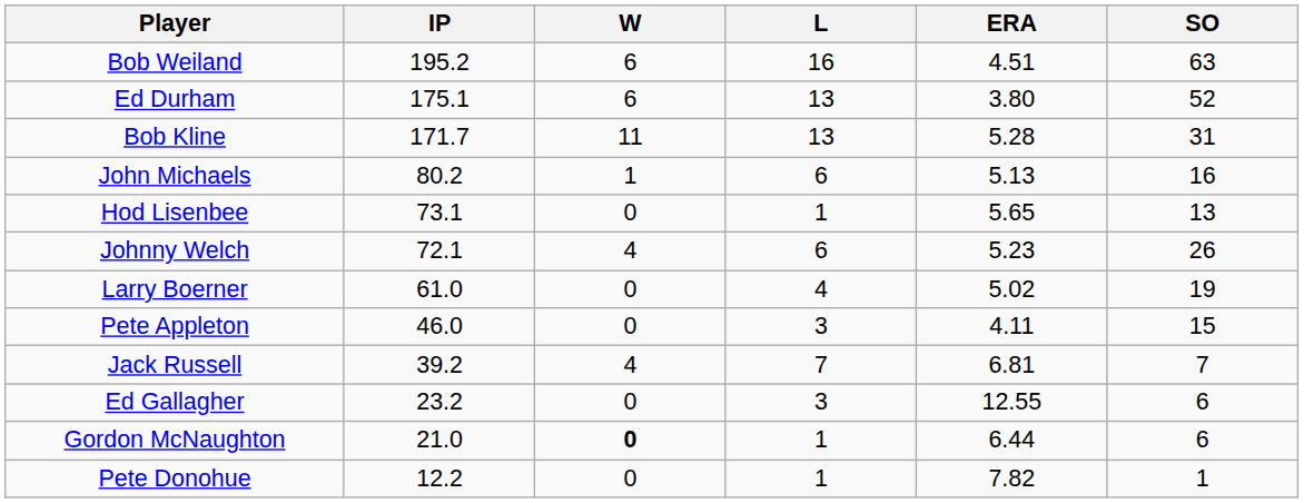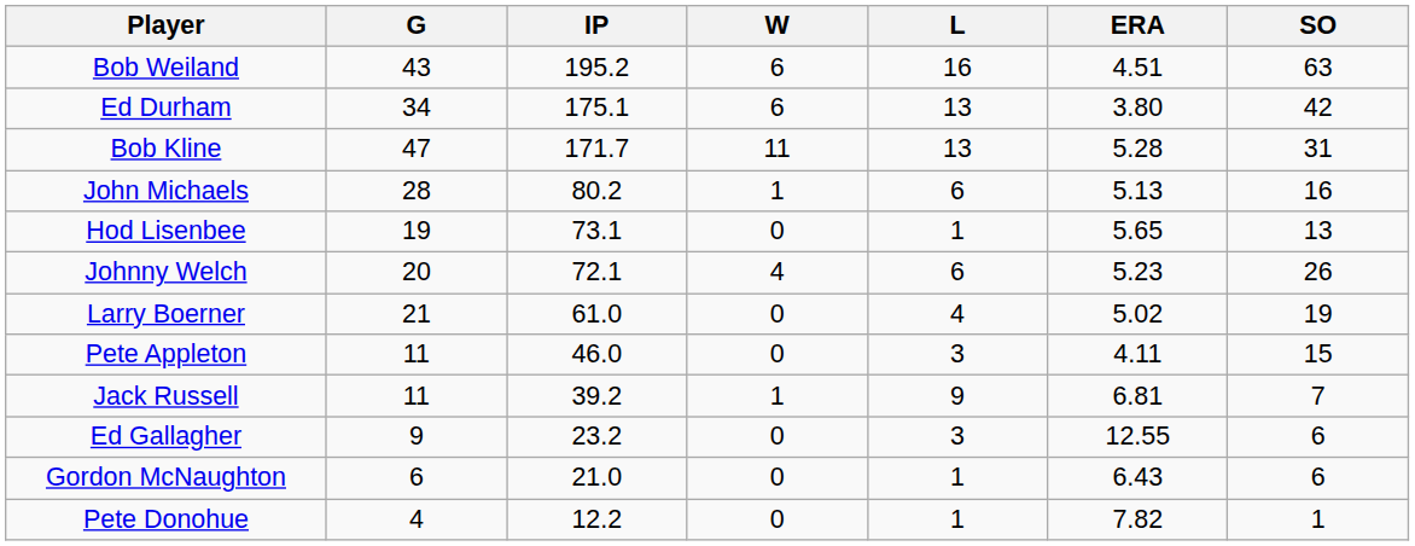 <table class="wikitable sortable">
 <tr>
 <th bgcolor="#DDDDFF" width="16%">Player</th>
+<th bgcolor="#DDDDFF" width="9%">G</th>
 <th bgcolor="#DDDDFF" width="9%">IP</th>
 <th bgcolor="#DDDDFF" width="9%">W</th>
 <th bgcolor="#DDDDFF" width="9%">L</th>
 <th bgcolor="#DDDDFF" width="9%">ERA</th>
 <th bgcolor="#DDDDFF" width="9%">SO</th>
 </tr>
 <tr align="center">
 <td><a href='#'>Bob Weiland</a></td>
+<td>43</td>
 <td>195.2</td>
 <td>6</td>
 <td>16</td>
 <td>4.51</td>
 <td>63</td>
 </tr>
 <tr align=center>
 <td><a href='#'>Ed Durham</a></td>
+<td>34</td>
 <td>175.1</td>
 <td>6</td>
 <td>13</td>
 <td>3.80</td>
-<td>52</td>
+<td>42</td>
 </tr>
 <tr align=center>
 <td><a href='#'>Bob Kline</a></td>
+<td>47</td>
 <td>171.7</td>
 <td>11</td>
 <td>13</td>
 <td>5.28</td>
 <td>31</td>
 </tr>
 <tr align=center>
 <td><a href='#'>John Michaels</a></td>
+<td>28</td>
 <td>80.2</td>
 <td>1</td>
 <td>6</td>
 <td>5.13</td>
 <td>16</td>
 </tr>
 <tr align=center>
 <td><a href='#'>Hod Lisenbee</a></td>
+<td>19</td>
 <td>73.1</td>
 <td>0</td>
 <td>1</td>
 <td>5.65</td>
 <td>13</td>
 </tr>
 <tr align=center>
 <td><a href='#'>Johnny Welch</a></td>
+<td>20</td>
 <td>72.1</td>
 <td>4</td>
 <td>6</td>
 <td>5.23</td>
 <td>26</td>
 </tr>
 <tr align=center>
 <td><a href='#'>Larry Boerner</a></td>
+<td>21</td>
 <td>61.0</td>
 <td>0</td>
 <td>4</td>
 <td>5.02</td>
 <td>19</td>
 </tr>
 <tr align=center>
 <td><a href='#'>Pete Appleton</a></td>
+<td>11</td>
 <td>46.0</td>
 <td>0</td>
 <td>3</td>
 <td>4.11</td>
 <td>15</td>
 </tr>
 <tr align=center>
 <td><a href='#'>Jack Russell</a></td>
+<td>11</td>
 <td>39.2</td>
-<td>4</td>
-<td>7</td>
+<td>1</td>
+<td>9</td>
 <td>6.81</td>
 <td>7</td>
 </tr>
 <tr align=center>
 <td><a href='#'>Ed Gallagher</a></td>
+<td>9</td>
 <td>23.2</td>
 <td>0</td>
 <td>3</td>
 <td>12.55</td>
 <td>6</td>
 </tr>
 <tr align=center>
 <td><a href='#'>Gordon McNaughton</a></td>
+<td>6</td>
 <td>21.0</td>
-<td><strong>0</strong></td>
+<td>0</td>
 <td>1</td>
-<td>6.44</td>
+<td>6.43</td>
 <td>6</td>
 </tr>
 <tr align=center>
 <td><a href='#'>Pete Donohue</a></td>
+<td>4</td>
 <td>12.2</td>
 <td>0</td>
 <td>1</td>
 <td>7.82</td>
 <td>1</td>
 </tr>
 </table>
